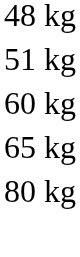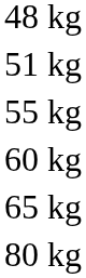 <table>
 <tr>
 <td>48 kg</td>
 <td></td>
 <td></td>
 <td></td>
 </tr>
 <tr>
 <td>51 kg</td>
+<td></td>
+<td></td>
+<td></td>
+</tr>
+<tr>
+<td>55 kg</td>
 <td></td>
 <td></td>
 <td></td>
 </tr>
 <tr>
 <td>60 kg</td>
 <td></td>
 <td></td>
 <td></td>
 </tr>
 <tr>
 <td>65 kg</td>
 <td></td>
 <td></td>
 <td></td>
 </tr>
 <tr>
 <td>80 kg</td>
 <td></td>
 <td></td>
 <td></td>
 </tr>
 </table>
